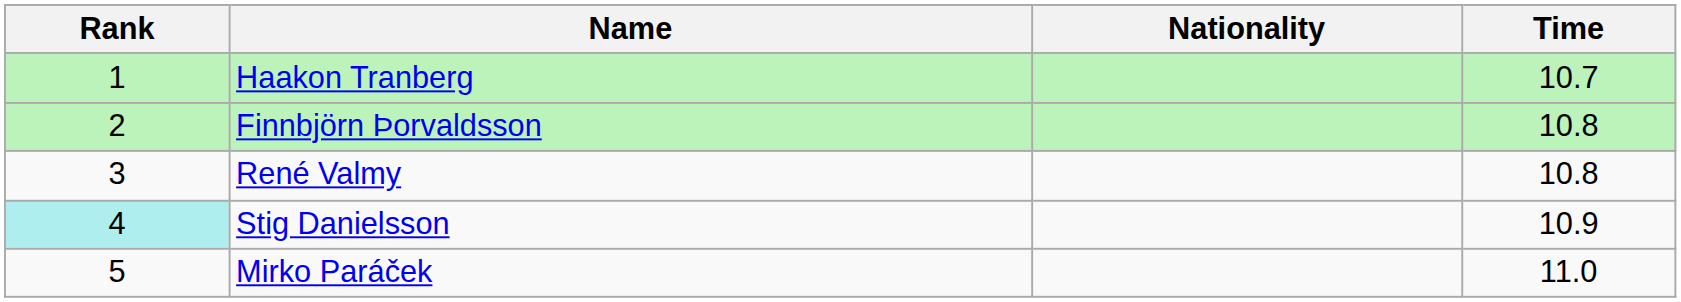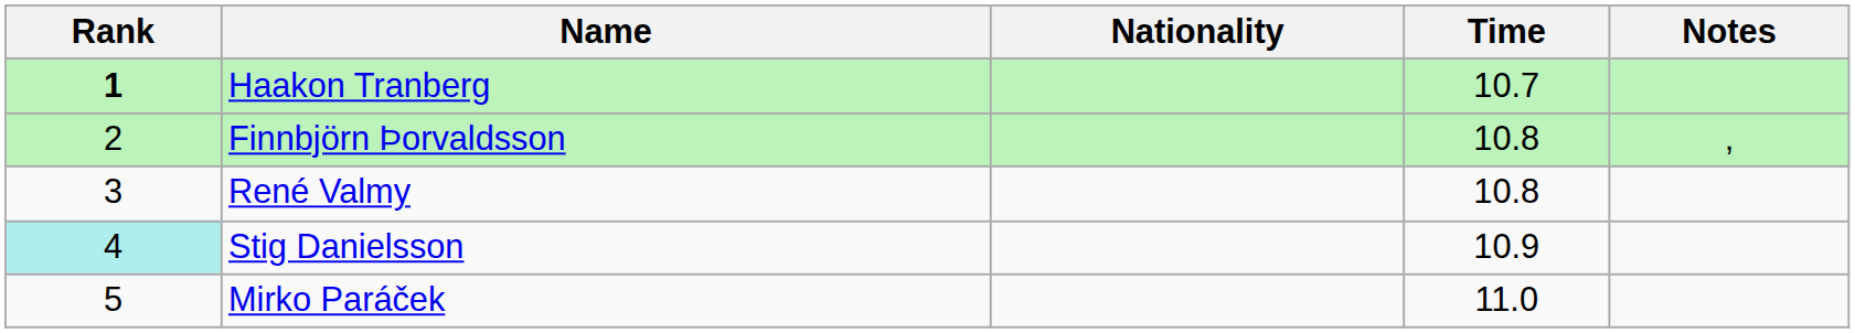 <table class="wikitable sortable" style="text-align:center;width: 55%">
 <tr>
 <th>Rank</th>
 <th>Name</th>
 <th>Nationality</th>
 <th>Time</th>
+<th>Notes</th>
 </tr>
 <tr bgcolor=bbf3bb>
-<td>1</td>
+<td><strong>1</strong></td>
 <td align=left><a href='#'>Haakon Tranberg</a></td>
 <td align=left></td>
 <td>10.7</td>
+<td></td>
 </tr>
 <tr bgcolor=bbf3bb>
 <td>2</td>
 <td align=left><a href='#'>Finnbjörn Þorvaldsson</a></td>
 <td align=left></td>
 <td>10.8</td>
+<td>, </td>
 </tr>
 <tr>
 <td>3</td>
 <td align=left><a href='#'>René Valmy</a></td>
 <td align=left></td>
 <td>10.8</td>
+<td></td>
 </tr>
 <tr>
 <td style="background: paleturquoise;">4</td>
 <td align=left><a href='#'>Stig Danielsson</a></td>
 <td align=left></td>
 <td>10.9</td>
+<td></td>
 </tr>
 <tr>
 <td>5</td>
 <td align=left><a href='#'>Mirko Paráček</a></td>
 <td align=left></td>
 <td>11.0</td>
+<td></td>
 </tr>
 </table>
